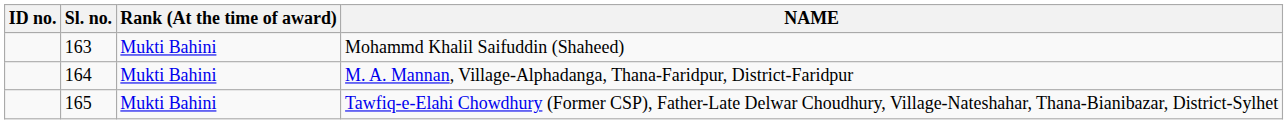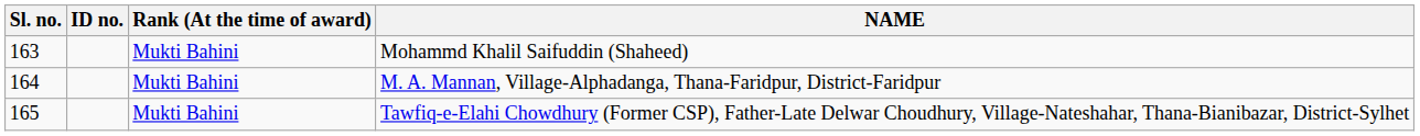 <table class ="wikitable">
 <tr>
+<th>Sl. no.</th>
 <th>ID no.</th>
-<th>Sl. no.</th>
 <th>Rank (At the time of award)</th>
 <th>NAME</th>
 </tr>
 <tr>
+<td>163</td>
 <td></td>
-<td>163</td>
 <td><a href='#'>Mukti Bahini</a></td>
 <td>Mohammd Khalil Saifuddin (Shaheed)</td>
 </tr>
 <tr>
+<td>164</td>
 <td></td>
-<td>164</td>
 <td><a href='#'>Mukti Bahini</a></td>
 <td><a href='#'>M. A. Mannan</a>, Village-Alphadanga, Thana-Faridpur, District-Faridpur</td>
 </tr>
 <tr>
+<td>165</td>
 <td></td>
-<td>165</td>
 <td><a href='#'>Mukti Bahini</a></td>
 <td><a href='#'>Tawfiq-e-Elahi Chowdhury</a> (Former CSP), Father-Late Delwar Choudhury, Village-Nateshahar, Thana-Bianibazar, District-Sylhet</td>
 </tr>
 </table>
